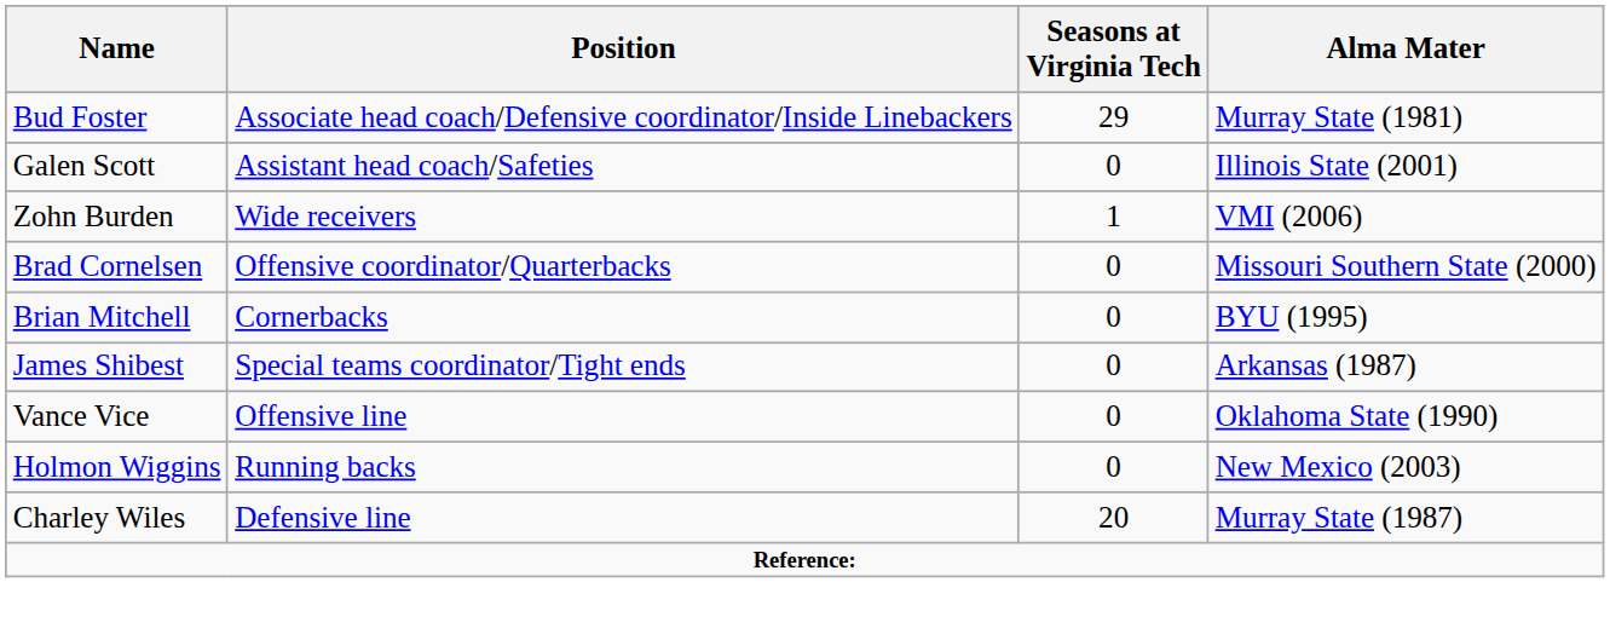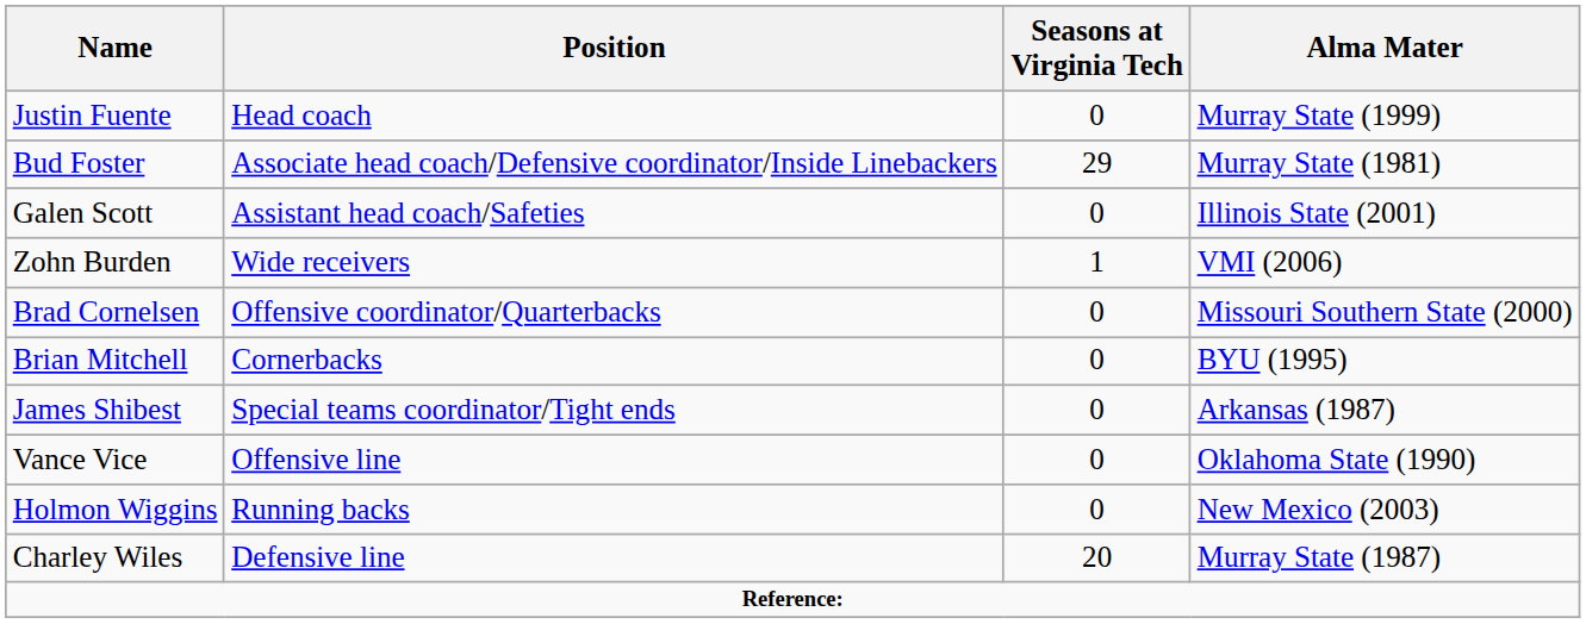 <table class="wikitable" border="1" style="font-size:90%;">
 <tr>
 <th>Name</th>
 <th>Position</th>
 <th>Seasons at<br>Virginia Tech</th>
 <th>Alma Mater</th>
+</tr>
+<tr>
+<td><a href='#'>Justin Fuente</a></td>
+<td><a href='#'>Head coach</a></td>
+<td align=center>0</td>
+<td><a href='#'>Murray State</a> (1999)</td>
 </tr>
 <tr>
 <td><a href='#'>Bud Foster</a></td>
 <td><a href='#'>Associate head coach</a>/<a href='#'>Defensive coordinator</a>/<a href='#'>Inside Linebackers</a></td>
 <td align=center>29</td>
 <td><a href='#'>Murray State</a> (1981)</td>
 </tr>
 <tr>
 <td>Galen Scott</td>
 <td><a href='#'>Assistant head coach</a>/<a href='#'>Safeties</a></td>
 <td align=center>0</td>
 <td><a href='#'>Illinois State</a> (2001)</td>
 </tr>
 <tr>
 <td>Zohn Burden</td>
 <td><a href='#'>Wide receivers</a></td>
 <td align=center>1</td>
 <td><a href='#'>VMI</a> (2006)</td>
 </tr>
 <tr>
 <td><a href='#'>Brad Cornelsen</a></td>
 <td><a href='#'>Offensive coordinator</a>/<a href='#'>Quarterbacks</a></td>
 <td align=center>0</td>
 <td><a href='#'>Missouri Southern State</a> (2000)</td>
 </tr>
 <tr>
 <td><a href='#'>Brian Mitchell</a></td>
 <td><a href='#'>Cornerbacks</a></td>
 <td align=center>0</td>
 <td><a href='#'>BYU</a> (1995)</td>
 </tr>
 <tr>
 <td><a href='#'>James Shibest</a></td>
 <td><a href='#'>Special teams coordinator</a>/<a href='#'>Tight ends</a></td>
 <td align=center>0</td>
 <td><a href='#'>Arkansas</a> (1987)</td>
 </tr>
 <tr>
 <td>Vance Vice</td>
 <td><a href='#'>Offensive line</a></td>
 <td align=center>0</td>
 <td><a href='#'>Oklahoma State</a> (1990)</td>
 </tr>
 <tr>
 <td><a href='#'>Holmon Wiggins</a></td>
 <td><a href='#'>Running backs</a></td>
 <td align=center>0</td>
 <td><a href='#'>New Mexico</a> (2003)</td>
 </tr>
 <tr>
 <td>Charley Wiles</td>
 <td><a href='#'>Defensive line</a></td>
 <td align=center>20</td>
 <td><a href='#'>Murray State</a> (1987)</td>
 </tr>
 <tr>
 <td colspan="4" style="font-size: 8pt" align="center"><strong>Reference:</strong></td>
 </tr>
 </table>
